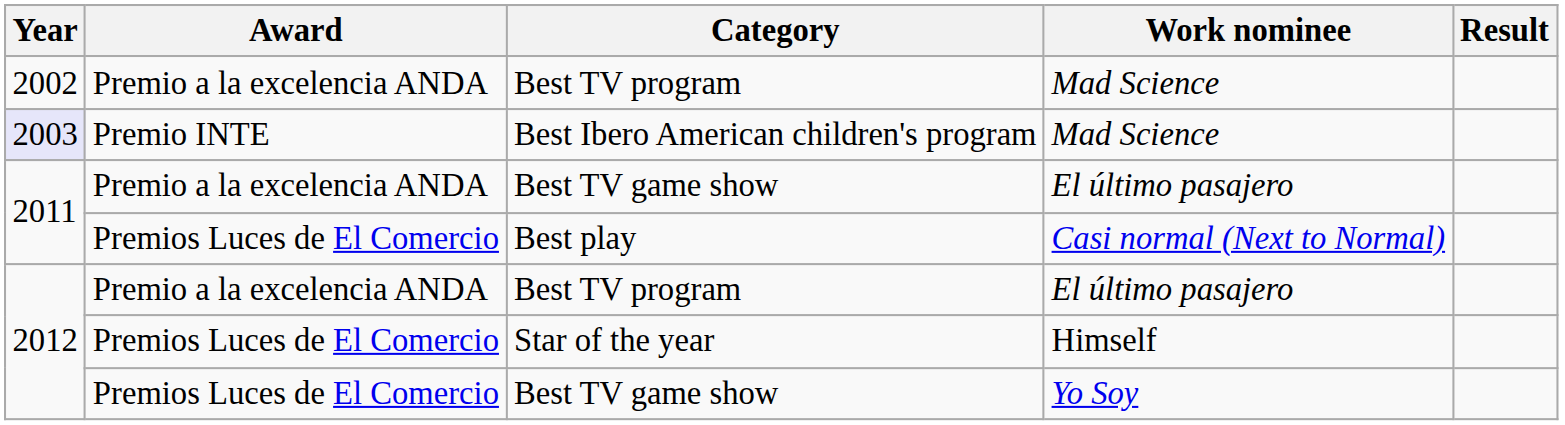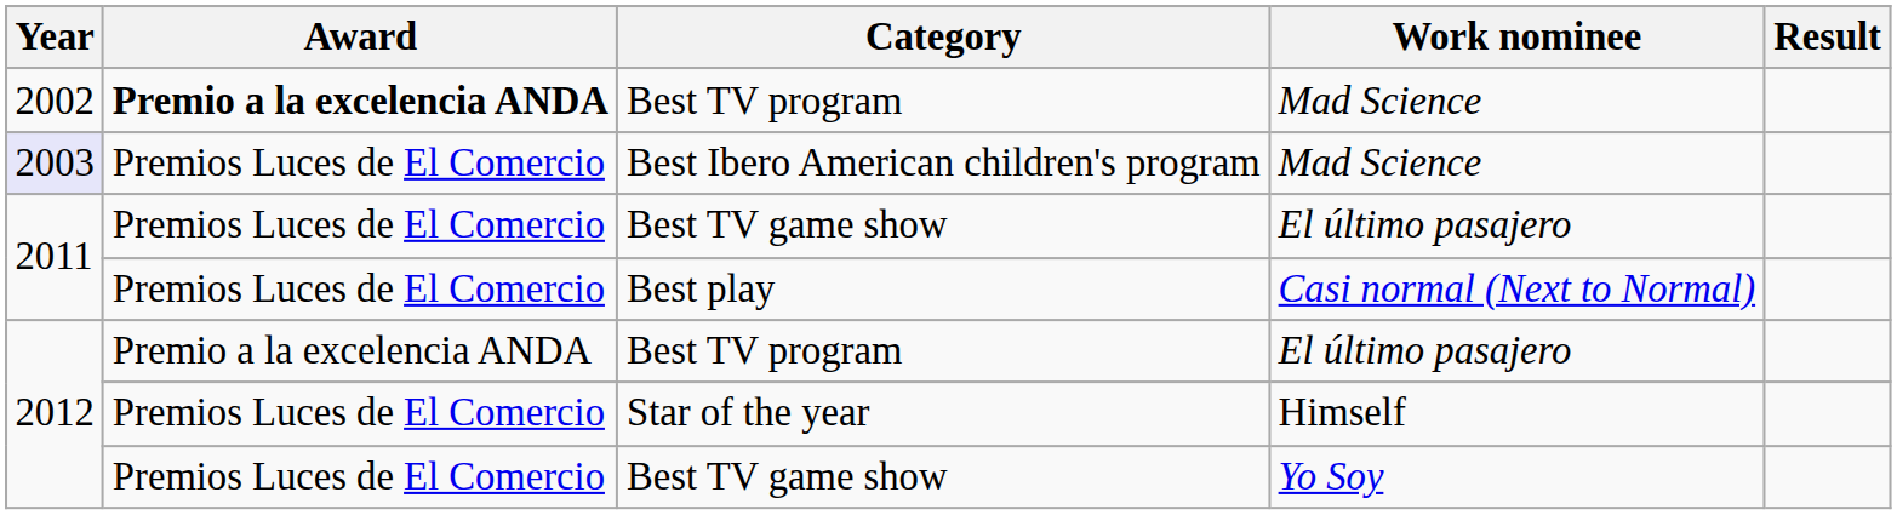 <table class="wikitable">
 <tr>
 <th>Year</th>
 <th>Award</th>
 <th>Category</th>
 <th>Work nominee</th>
 <th>Result</th>
 </tr>
 <tr>
 <td>2002</td>
-<td>Premio a la excelencia ANDA</td>
+<td><strong>Premio a la excelencia ANDA</strong></td>
 <td>Best TV program</td>
 <td><em>Mad Science</em></td>
 <td></td>
 </tr>
 <tr>
 <td style="background: lavender;">2003</td>
-<td>Premio INTE</td>
+<td>Premios Luces de <a href='#'>El Comercio</a></td>
 <td>Best Ibero American children's program</td>
 <td><em>Mad Science</em></td>
 <td></td>
 </tr>
 <tr>
 <td rowspan=2>2011</td>
-<td>Premio a la excelencia ANDA</td>
+<td>Premios Luces de <a href='#'>El Comercio</a></td>
 <td>Best TV game show</td>
 <td><em>El último pasajero</em></td>
 <td></td>
 </tr>
 <tr>
 <td>Premios Luces de <a href='#'>El Comercio</a></td>
 <td>Best play</td>
 <td><em><a href='#'>Casi normal (Next to Normal)</a></em></td>
 <td></td>
 </tr>
 <tr>
 <td rowspan=3>2012</td>
 <td>Premio a la excelencia ANDA</td>
 <td>Best TV program</td>
 <td><em>El último pasajero</em></td>
 <td></td>
 </tr>
 <tr>
 <td>Premios Luces de <a href='#'>El Comercio</a></td>
 <td>Star of the year</td>
 <td>Himself</td>
 <td></td>
 </tr>
 <tr>
 <td>Premios Luces de <a href='#'>El Comercio</a></td>
 <td>Best TV game show</td>
 <td><em><a href='#'>Yo Soy</a></em></td>
 <td></td>
 </tr>
 </table>
